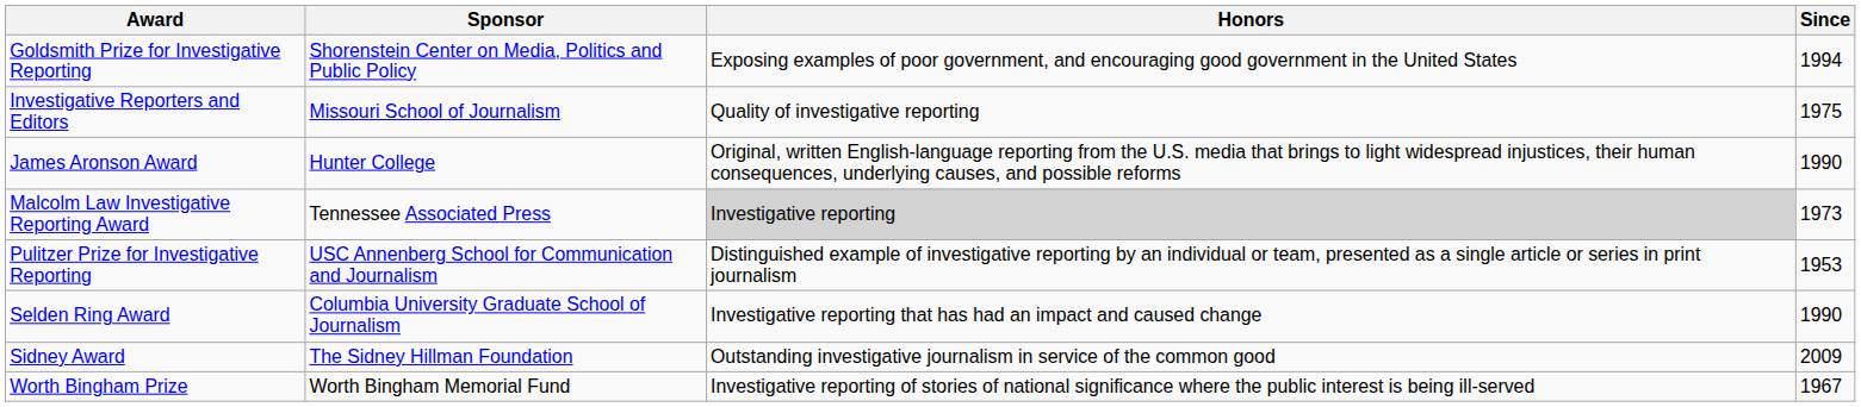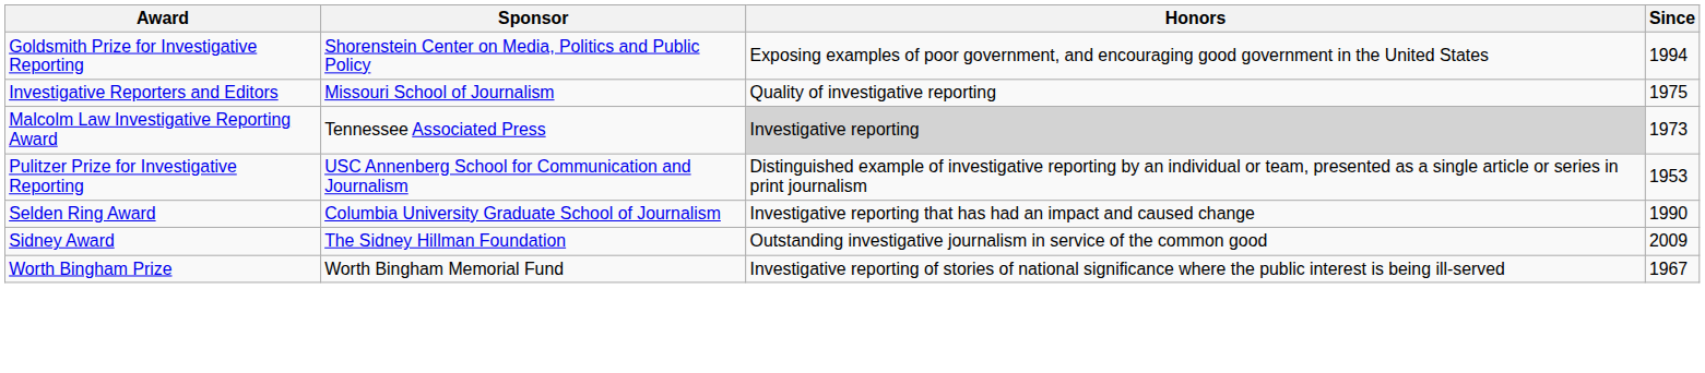 <table class="wikitable sortable">
 <tr>
 <th>Award</th>
 <th>Sponsor</th>
 <th>Honors</th>
 <th>Since</th>
 </tr>
 <tr>
 <td><a href='#'>Goldsmith Prize for Investigative Reporting</a></td>
 <td><a href='#'>Shorenstein Center on Media, Politics and Public Policy</a></td>
 <td>Exposing examples of poor government, and encouraging good government in the United States</td>
 <td>1994</td>
 </tr>
 <tr>
 <td><a href='#'>Investigative Reporters and Editors</a></td>
 <td><a href='#'>Missouri School of Journalism</a></td>
 <td>Quality of investigative reporting</td>
 <td>1975</td>
-</tr>
-<tr>
-<td><a href='#'>James Aronson Award</a></td>
-<td><a href='#'>Hunter College</a></td>
-<td>Original, written English-language reporting from the U.S. media that brings to light widespread injustices, their human consequences, underlying causes, and possible reforms</td>
-<td>1990</td>
 </tr>
 <tr>
 <td><a href='#'>Malcolm Law Investigative Reporting Award</a></td>
 <td>Tennessee <a href='#'>Associated Press</a></td>
 <td style="background: lightgrey;">Investigative reporting</td>
 <td>1973</td>
 </tr>
 <tr>
 <td><a href='#'>Pulitzer Prize for Investigative Reporting</a></td>
 <td><a href='#'>USC Annenberg School for Communication and Journalism</a></td>
 <td>Distinguished example of investigative reporting by an individual or team, presented as a single article or series in print journalism</td>
 <td>1953</td>
 </tr>
 <tr>
 <td><a href='#'>Selden Ring Award</a></td>
 <td><a href='#'>Columbia University Graduate School of Journalism</a></td>
 <td>Investigative reporting that has had an impact and caused change</td>
 <td>1990</td>
 </tr>
 <tr>
 <td><a href='#'>Sidney Award</a></td>
 <td><a href='#'>The Sidney Hillman Foundation</a></td>
 <td>Outstanding investigative journalism in service of the common good</td>
 <td>2009</td>
 </tr>
 <tr>
 <td><a href='#'>Worth Bingham Prize</a></td>
 <td>Worth Bingham Memorial Fund</td>
 <td>Investigative reporting of stories of national significance where the public interest is being ill-served</td>
 <td>1967</td>
 </tr>
 </table>
